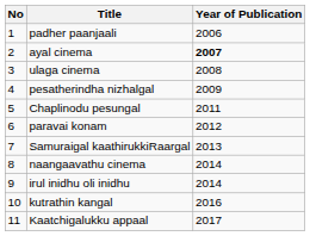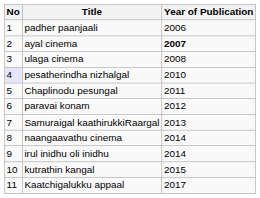 <table class="wikitable">
 <tr>
 <th>No</th>
 <th>Title</th>
 <th>Year of Publication</th>
 </tr>
 <tr>
 <td>1</td>
 <td>padher paanjaali</td>
 <td>2006</td>
 </tr>
 <tr>
 <td>2</td>
 <td>ayal cinema</td>
 <td><strong>2007</strong></td>
 </tr>
 <tr>
 <td>3</td>
 <td>ulaga cinema</td>
 <td>2008</td>
 </tr>
 <tr>
-<td>4</td>
+<td style="background: lavender;">4</td>
 <td>pesatherindha nizhalgal</td>
-<td>2009</td>
+<td>2010</td>
 </tr>
 <tr>
 <td>5</td>
 <td>Chaplinodu pesungal</td>
 <td>2011</td>
 </tr>
 <tr>
 <td>6</td>
 <td>paravai konam</td>
 <td>2012</td>
 </tr>
 <tr>
 <td>7</td>
 <td>Samuraigal kaathirukkiRaargal</td>
 <td>2013</td>
 </tr>
 <tr>
 <td>8</td>
 <td>naangaavathu cinema</td>
 <td>2014</td>
 </tr>
 <tr>
 <td>9</td>
 <td>irul inidhu oli inidhu</td>
 <td>2014</td>
 </tr>
 <tr>
 <td>10</td>
 <td>kutrathin kangal</td>
-<td>2016</td>
+<td>2015</td>
 </tr>
 <tr>
 <td>11</td>
 <td>Kaatchigalukku appaal</td>
 <td>2017</td>
 </tr>
 </table>
